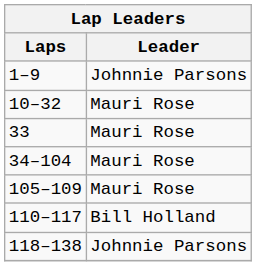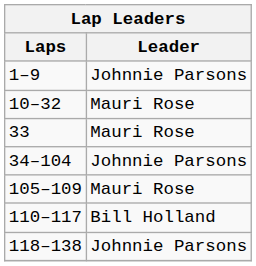 <table class="wikitable">
 <tr>
 <th colspan=2>Lap Leaders</th>
 </tr>
 <tr>
 <th>Laps</th>
 <th>Leader</th>
 </tr>
 <tr>
 <td>1–9</td>
 <td>Johnnie Parsons</td>
 </tr>
 <tr>
 <td>10–32</td>
 <td>Mauri Rose</td>
 </tr>
 <tr>
 <td>33</td>
 <td>Mauri Rose</td>
 </tr>
 <tr>
 <td>34–104</td>
-<td>Mauri Rose</td>
+<td>Johnnie Parsons</td>
 </tr>
 <tr>
 <td>105–109</td>
 <td>Mauri Rose</td>
 </tr>
 <tr>
 <td>110–117</td>
 <td>Bill Holland</td>
 </tr>
 <tr>
 <td>118–138</td>
 <td>Johnnie Parsons</td>
 </tr>
 <tr>
 </tr>
 </table>
